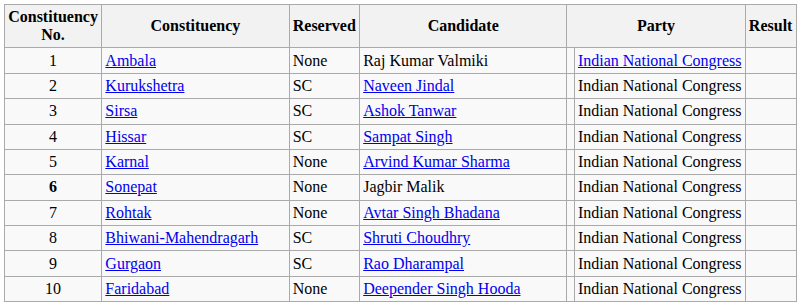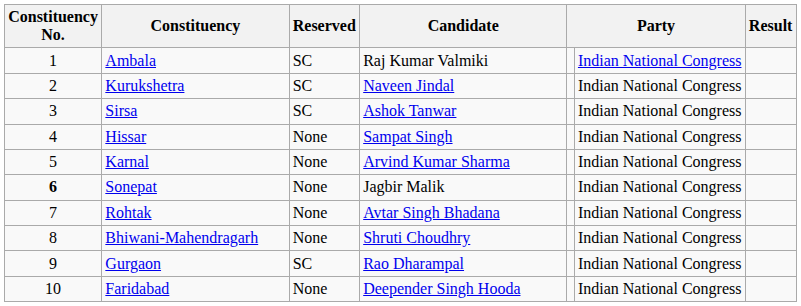 <table class= "wikitable sortable">
 <tr>
 <th>Constituency <br> No.</th>
 <th style="width:180px;">Constituency</th>
 <th>Reserved</th>
 <th style="width:200px;">Candidate</th>
 <th colspan=2>Party</th>
 <th>Result</th>
 </tr>
 <tr>
 <td align="center">1</td>
 <td><a href='#'>Ambala</a></td>
-<td>None</td>
+<td>SC</td>
 <td>Raj Kumar Valmiki</td>
 <td bgcolor=></td>
 <td><a href='#'>Indian National Congress</a></td>
 <td></td>
 </tr>
 <tr>
 <td align="center">2</td>
 <td><a href='#'>Kurukshetra</a></td>
 <td>SC</td>
 <td><a href='#'>Naveen Jindal</a></td>
 <td bgcolor=></td>
 <td>Indian National Congress</td>
 <td></td>
 </tr>
 <tr>
 <td align="center">3</td>
 <td><a href='#'>Sirsa</a></td>
 <td>SC</td>
 <td><a href='#'>Ashok Tanwar</a></td>
 <td bgcolor=></td>
 <td>Indian National Congress</td>
 <td></td>
 </tr>
 <tr>
 <td align="center">4</td>
 <td><a href='#'>Hissar</a></td>
-<td>SC</td>
+<td>None</td>
 <td><a href='#'>Sampat Singh</a></td>
 <td bgcolor=></td>
 <td>Indian National Congress</td>
 <td></td>
 </tr>
 <tr>
 <td align="center">5</td>
 <td><a href='#'>Karnal</a></td>
 <td>None</td>
 <td><a href='#'>Arvind Kumar Sharma</a></td>
 <td bgcolor=></td>
 <td>Indian National Congress</td>
 <td></td>
 </tr>
 <tr>
 <td align="center"><strong>6</strong></td>
 <td><a href='#'>Sonepat</a></td>
 <td>None</td>
 <td>Jagbir Malik</td>
 <td bgcolor=></td>
 <td>Indian National Congress</td>
 <td></td>
 </tr>
 <tr>
 <td align="center">7</td>
 <td><a href='#'>Rohtak</a></td>
 <td>None</td>
 <td><a href='#'>Avtar Singh Bhadana</a></td>
 <td bgcolor=></td>
 <td>Indian National Congress</td>
 <td></td>
 </tr>
 <tr>
 <td align="center">8</td>
 <td><a href='#'>Bhiwani-Mahendragarh</a></td>
-<td>SC</td>
+<td>None</td>
 <td><a href='#'>Shruti Choudhry</a></td>
 <td bgcolor=></td>
 <td>Indian National Congress</td>
 <td></td>
 </tr>
 <tr>
 <td align="center">9</td>
 <td><a href='#'>Gurgaon</a></td>
 <td>SC</td>
 <td><a href='#'>Rao Dharampal</a></td>
 <td bgcolor=></td>
 <td>Indian National Congress</td>
 <td></td>
 </tr>
 <tr>
 <td align="center">10</td>
 <td><a href='#'>Faridabad</a></td>
 <td>None</td>
 <td><a href='#'>Deepender Singh Hooda</a></td>
 <td bgcolor=></td>
 <td>Indian National Congress</td>
 <td></td>
 </tr>
 </table>
